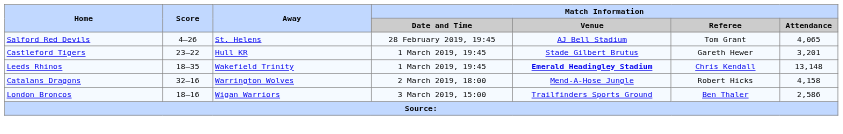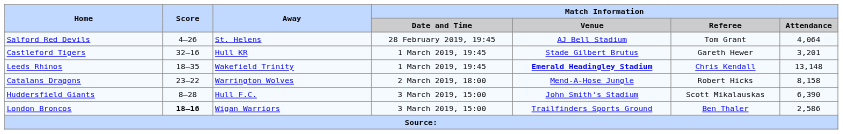 <table border="1" style="border-collapse:collapse; font-size:90%; text-align:center;" cellpadding="3" cellspacing="0" width="100%">
 <tr bgcolor="#C1D8FF">
 <th rowspan="2" width="19%">Home</th>
 <th rowspan="2" width="6%">Score</th>
 <th rowspan="2" width="19%">Away</th>
 <th colspan="4">Match Information</th>
 </tr>
 <tr bgcolor="#CCCCCC">
 <th width="17%">Date and Time</th>
 <th width="19%">Venue</th>
 <th width="13%">Referee</th>
 <th width="7%">Attendance</th>
 </tr>
 <tr bgcolor="#F5FAFF">
 <td align="left"> <a href='#'>Salford Red Devils</a></td>
 <td>4–26</td>
 <td align="left"> <a href='#'>St. Helens</a></td>
 <td>28 February 2019, 19:45</td>
 <td><a href='#'>AJ Bell Stadium</a></td>
 <td>Tom Grant</td>
-<td>4,065</td>
+<td>4,064</td>
 </tr>
 <tr bgcolor="#F5FAFF">
 <td align="left"> <a href='#'>Castleford Tigers</a></td>
-<td>23–22</td>
+<td>32–16</td>
 <td align="left"> <a href='#'>Hull KR</a></td>
 <td>1 March 2019, 19:45</td>
 <td><a href='#'>Stade Gilbert Brutus</a></td>
 <td>Gareth Hewer</td>
 <td>3,201</td>
 </tr>
 <tr bgcolor="#F5FAFF">
 <td align="left"> <a href='#'>Leeds Rhinos</a></td>
 <td>18–35</td>
 <td align="left"> <a href='#'>Wakefield Trinity</a></td>
 <td>1 March 2019, 19:45</td>
 <td><strong><a href='#'>Emerald Headingley Stadium</a></strong></td>
 <td><a href='#'>Chris Kendall</a></td>
 <td>13,148</td>
 </tr>
 <tr bgcolor="#F5FAFF">
 <td align="left"> <a href='#'>Catalans Dragons</a></td>
-<td>32–16</td>
+<td>23–22</td>
 <td align="left"> <a href='#'>Warrington Wolves</a></td>
 <td>2 March 2019, 18:00</td>
 <td><a href='#'>Mend-A-Hose Jungle</a></td>
 <td>Robert Hicks</td>
-<td>4,158</td>
+<td>8,158</td>
+</tr>
+<tr bgcolor="#F5FAFF">
+<td align="left"> <a href='#'>Huddersfield Giants</a></td>
+<td>8–28</td>
+<td align="left"> <a href='#'>Hull F.C.</a></td>
+<td>3 March 2019, 15:00</td>
+<td><a href='#'>John Smith's Stadium</a></td>
+<td>Scott Mikalauskas</td>
+<td>6,390</td>
 </tr>
 <tr bgcolor="#F5FAFF">
 <td align="left"> <a href='#'>London Broncos</a></td>
-<td>18–16</td>
+<td><strong>18–16</strong></td>
 <td align="left"> <a href='#'>Wigan Warriors</a></td>
 <td>3 March 2019, 15:00</td>
 <td><a href='#'>Trailfinders Sports Ground</a></td>
 <td><a href='#'>Ben Thaler</a></td>
 <td>2,586</td>
 </tr>
 <tr style="background:#c1d8ff;">
 <th colspan="7">Source:</th>
 </tr>
 </table>
